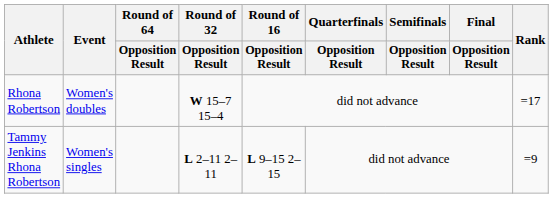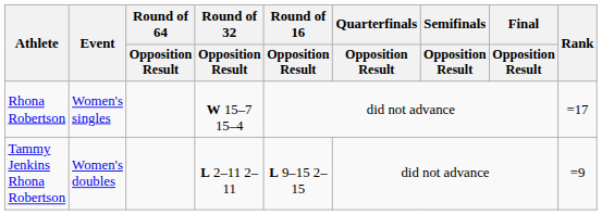 <table class="wikitable" style="font-size:90%;text-align:center;">
 <tr>
 <th rowspan=2>Athlete</th>
 <th rowspan=2>Event</th>
 <th>Round of 64</th>
 <th>Round of 32</th>
 <th>Round of 16</th>
 <th>Quarterfinals</th>
 <th>Semifinals</th>
 <th>Final</th>
 <th rowspan=2>Rank</th>
 </tr>
 <tr style="font-size:95%">
 <th>Opposition<br>Result</th>
 <th>Opposition<br>Result</th>
 <th>Opposition<br>Result</th>
 <th>Opposition<br>Result</th>
 <th>Opposition<br>Result</th>
 <th>Opposition<br>Result</th>
 </tr>
 <tr>
 <td align=left><a href='#'>Rhona Robertson</a></td>
-<td align=left><a href='#'>Women's doubles</a></td>
+<td align=left><a href='#'>Women's singles</a></td>
 <td></td>
 <td><br><strong>W</strong> 15–7 15–4</td>
 <td colspan=4>did not advance</td>
 <td>=17</td>
 </tr>
 <tr>
 <td align=left><a href='#'>Tammy Jenkins</a><br><a href='#'>Rhona Robertson</a></td>
-<td align=left><a href='#'>Women's singles</a></td>
+<td align=left><a href='#'>Women's doubles</a></td>
 <td></td>
 <td><br><strong>L</strong> 2–11 2–11</td>
 <td><br><strong>L</strong> 9–15 2–15</td>
 <td colspan=3>did not advance</td>
 <td>=9</td>
 </tr>
 </table>
